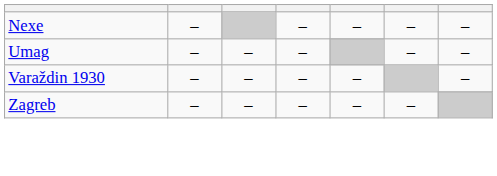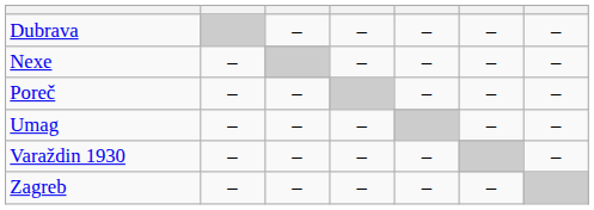 <table class="wikitable" style="text-align: center;" width="470">
 <tr>
 <th width=175></th>
 <th width=55></th>
 <th width=55></th>
 <th width=55></th>
 <th width=55></th>
 <th width=55></th>
 <th width=55></th>
 </tr>
 <tr>
+<td style="text-align: left;"><a href='#'>Dubrava</a></td>
+<td bgcolor=#CCCCCC> </td>
+<td>–</td>
+<td>–</td>
+<td>–</td>
+<td>–</td>
+<td>–</td>
+</tr>
+<tr>
 <td style="text-align: left;"><a href='#'>Nexe</a></td>
 <td>–</td>
 <td bgcolor=#CCCCCC> </td>
 <td>–</td>
+<td>–</td>
+<td>–</td>
+<td>–</td>
+</tr>
+<tr>
+<td style="text-align: left;"><a href='#'>Poreč</a></td>
+<td>–</td>
+<td>–</td>
+<td bgcolor=#CCCCCC> </td>
 <td>–</td>
 <td>–</td>
 <td>–</td>
 </tr>
 <tr>
 <td style="text-align: left;"><a href='#'>Umag</a></td>
 <td>–</td>
 <td>–</td>
 <td>–</td>
 <td bgcolor=#CCCCCC> </td>
 <td>–</td>
 <td>–</td>
 </tr>
 <tr>
 <td style="text-align: left;"><a href='#'>Varaždin 1930</a></td>
 <td>–</td>
 <td>–</td>
 <td>–</td>
 <td>–</td>
 <td bgcolor=#CCCCCC> </td>
 <td>–</td>
 </tr>
 <tr>
 <td style="text-align: left;"><a href='#'>Zagreb</a></td>
 <td>–</td>
 <td>–</td>
 <td>–</td>
 <td>–</td>
 <td>–</td>
 <td bgcolor=#CCCCCC> </td>
 </tr>
 </table>
